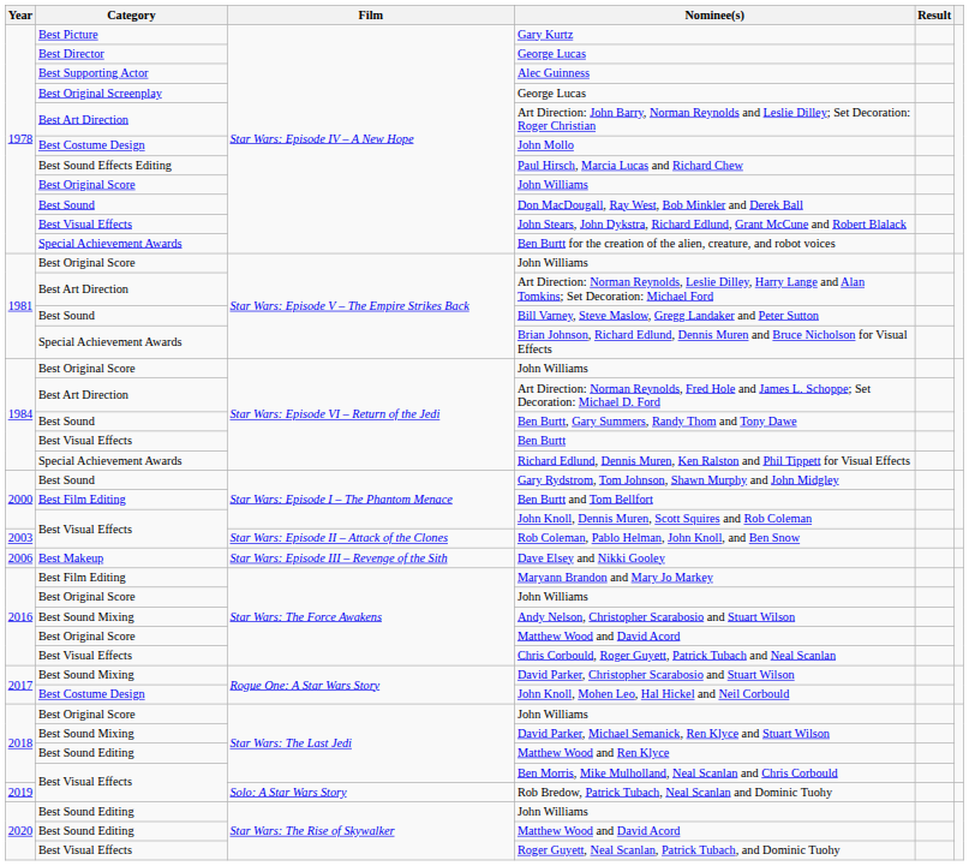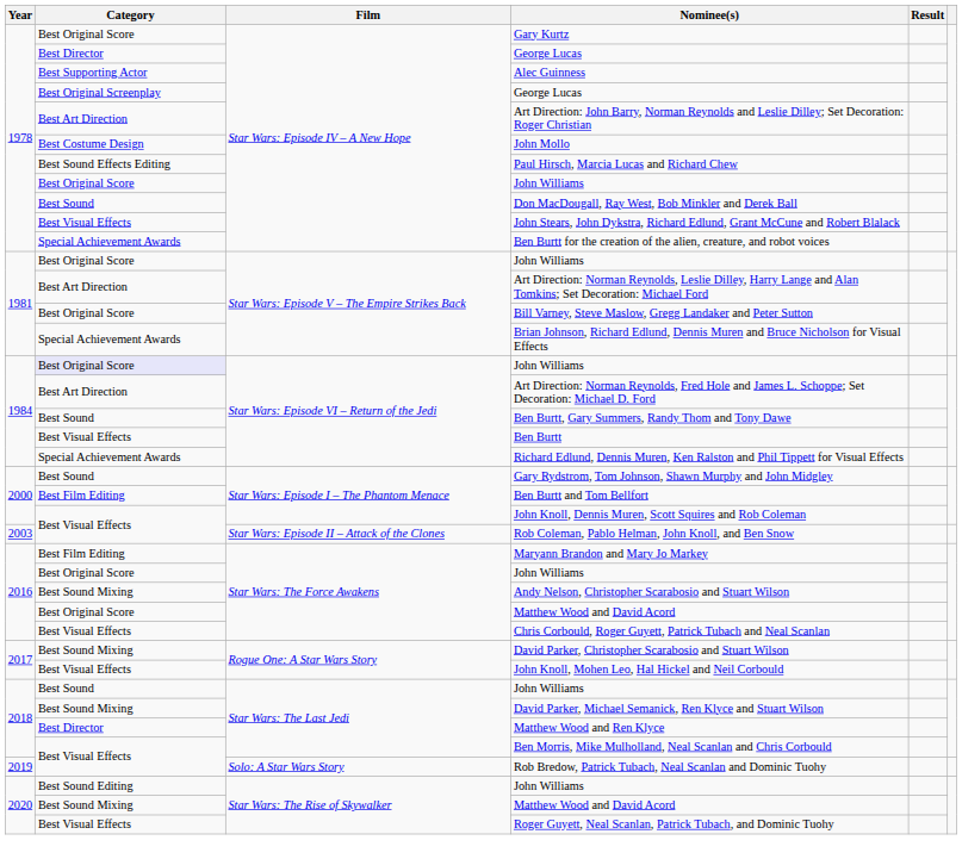 <table class="wikitable">
 <tr>
 <th style="width: 1%;">Year</th>
 <th style="width: 20%;">Category</th>
 <th style="width: 30%;">Film</th>
 <th>Nominee(s)</th>
 <th style="width: 4%;">Result</th>
 <th style="width: 1%;"></th>
 </tr>
 <tr>
 <td rowspan="11"><a href='#'>1978</a></td>
-<td><a href='#'>Best Picture</a></td>
+<td>Best Original Score</td>
 <td rowspan="11"><em><a href='#'>Star Wars: Episode IV – A New Hope</a></em></td>
 <td><a href='#'>Gary Kurtz</a></td>
 <td></td>
 <td rowspan="11" style="text-align:center;"></td>
 </tr>
 <tr>
 <td><a href='#'>Best Director</a></td>
 <td><a href='#'>George Lucas</a></td>
 <td></td>
 </tr>
 <tr>
 <td><a href='#'>Best Supporting Actor</a></td>
 <td><a href='#'>Alec Guinness</a></td>
 <td></td>
 </tr>
 <tr>
 <td><a href='#'>Best Original Screenplay</a></td>
 <td>George Lucas</td>
 <td></td>
 </tr>
 <tr>
 <td><a href='#'>Best Art Direction</a></td>
 <td>Art Direction: <a href='#'>John Barry</a>, <a href='#'>Norman Reynolds</a> and <a href='#'>Leslie Dilley</a>; Set Decoration: <a href='#'>Roger Christian</a></td>
 <td></td>
 </tr>
 <tr>
 <td><a href='#'>Best Costume Design</a></td>
 <td><a href='#'>John Mollo</a></td>
 <td></td>
 </tr>
 <tr>
 <td>Best Sound Effects Editing</td>
 <td><a href='#'>Paul Hirsch</a>, <a href='#'>Marcia Lucas</a> and <a href='#'>Richard Chew</a></td>
 <td></td>
 </tr>
 <tr>
 <td><a href='#'>Best Original Score</a></td>
 <td><a href='#'>John Williams</a></td>
 <td></td>
 </tr>
 <tr>
 <td><a href='#'>Best Sound</a></td>
 <td><a href='#'>Don MacDougall</a>, <a href='#'>Ray West</a>, <a href='#'>Bob Minkler</a> and <a href='#'>Derek Ball</a></td>
 <td></td>
 </tr>
 <tr>
 <td><a href='#'>Best Visual Effects</a></td>
 <td><a href='#'>John Stears</a>, <a href='#'>John Dykstra</a>, <a href='#'>Richard Edlund</a>, <a href='#'>Grant McCune</a> and <a href='#'>Robert Blalack</a></td>
 <td></td>
 </tr>
 <tr>
 <td><a href='#'>Special Achievement Awards</a></td>
 <td><a href='#'>Ben Burtt</a> for the creation of the alien, creature, and robot voices</td>
 <td></td>
 </tr>
 <tr>
 <td rowspan="4"><a href='#'>1981</a></td>
 <td>Best Original Score</td>
 <td rowspan="4"><em><a href='#'>Star Wars: Episode V – The Empire Strikes Back</a></em></td>
 <td>John Williams</td>
 <td></td>
 <td rowspan="4" style="text-align:center;"></td>
 </tr>
 <tr>
 <td>Best Art Direction</td>
 <td>Art Direction: <a href='#'>Norman Reynolds</a>, <a href='#'>Leslie Dilley</a>, <a href='#'>Harry Lange</a> and <a href='#'>Alan Tomkins</a>; Set Decoration: <a href='#'>Michael Ford</a></td>
 <td></td>
 </tr>
 <tr>
-<td>Best Sound</td>
+<td>Best Original Score</td>
 <td><a href='#'>Bill Varney</a>, <a href='#'>Steve Maslow</a>, <a href='#'>Gregg Landaker</a> and <a href='#'>Peter Sutton</a></td>
 <td></td>
 </tr>
 <tr>
 <td>Special Achievement Awards</td>
 <td><a href='#'>Brian Johnson</a>, <a href='#'>Richard Edlund</a>, <a href='#'>Dennis Muren</a> and <a href='#'>Bruce Nicholson</a> for Visual Effects</td>
 <td></td>
 </tr>
 <tr>
 <td rowspan="5"><a href='#'>1984</a></td>
-<td>Best Original Score</td>
+<td style="background: lavender;">Best Original Score</td>
 <td rowspan="5"><em><a href='#'>Star Wars: Episode VI – Return of the Jedi</a></em></td>
 <td>John Williams</td>
 <td></td>
 <td rowspan="5" style="text-align:center;"></td>
 </tr>
 <tr>
 <td>Best Art Direction</td>
 <td>Art Direction: <a href='#'>Norman Reynolds</a>, <a href='#'>Fred Hole</a> and <a href='#'>James L. Schoppe</a>; Set Decoration: <a href='#'>Michael D. Ford</a></td>
 <td></td>
 </tr>
 <tr>
 <td>Best Sound</td>
 <td><a href='#'>Ben Burtt</a>, <a href='#'>Gary Summers</a>, <a href='#'>Randy Thom</a> and <a href='#'>Tony Dawe</a></td>
 <td></td>
 </tr>
 <tr>
 <td>Best Visual Effects</td>
 <td><a href='#'>Ben Burtt</a></td>
 <td></td>
 </tr>
 <tr>
 <td>Special Achievement Awards</td>
 <td><a href='#'>Richard Edlund</a>, <a href='#'>Dennis Muren</a>, <a href='#'>Ken Ralston</a> and <a href='#'>Phil Tippett</a> for Visual Effects</td>
 <td></td>
 </tr>
 <tr>
 <td rowspan="3"><a href='#'>2000</a></td>
 <td>Best Sound</td>
 <td rowspan="3"><em><a href='#'>Star Wars: Episode I – The Phantom Menace</a></em></td>
 <td><a href='#'>Gary Rydstrom</a>, <a href='#'>Tom Johnson</a>, <a href='#'>Shawn Murphy</a> and <a href='#'>John Midgley</a></td>
 <td></td>
 <td rowspan="3" style="text-align:center;"></td>
 </tr>
 <tr>
 <td><a href='#'>Best Film Editing</a></td>
 <td><a href='#'>Ben Burtt</a> and <a href='#'>Tom Bellfort</a></td>
 <td></td>
 </tr>
 <tr>
 <td rowspan="2">Best Visual Effects</td>
 <td><a href='#'>John Knoll</a>, <a href='#'>Dennis Muren</a>, <a href='#'>Scott Squires</a> and <a href='#'>Rob Coleman</a></td>
 <td></td>
 </tr>
 <tr>
 <td><a href='#'>2003</a></td>
 <td><em><a href='#'>Star Wars: Episode II – Attack of the Clones</a></em></td>
 <td><a href='#'>Rob Coleman</a>, <a href='#'>Pablo Helman</a>, <a href='#'>John Knoll</a>, and <a href='#'>Ben Snow</a></td>
 <td></td>
 <td style="text-align:center;"></td>
 </tr>
 <tr>
-<td><a href='#'>2006</a></td>
-<td><a href='#'>Best Makeup</a></td>
-<td><em><a href='#'>Star Wars: Episode III – Revenge of the Sith</a></em></td>
-<td><a href='#'>Dave Elsey</a> and <a href='#'>Nikki Gooley</a></td>
-<td></td>
-<td style="text-align:center;"></td>
-</tr>
-<tr>
 <td rowspan="5"><a href='#'>2016</a></td>
 <td>Best Film Editing</td>
 <td rowspan="5"><em><a href='#'>Star Wars: The Force Awakens</a></em></td>
 <td><a href='#'>Maryann Brandon</a> and <a href='#'>Mary Jo Markey</a></td>
 <td></td>
 <td rowspan="5" style="text-align:center;"></td>
 </tr>
 <tr>
 <td>Best Original Score</td>
 <td>John Williams</td>
 <td></td>
 </tr>
 <tr>
 <td>Best Sound Mixing</td>
 <td><a href='#'>Andy Nelson</a>, <a href='#'>Christopher Scarabosio</a> and <a href='#'>Stuart Wilson</a></td>
 <td></td>
 </tr>
 <tr>
 <td>Best Original Score</td>
 <td><a href='#'>Matthew Wood</a> and <a href='#'>David Acord</a></td>
 <td></td>
 </tr>
 <tr>
 <td>Best Visual Effects</td>
 <td><a href='#'>Chris Corbould</a>, <a href='#'>Roger Guyett</a>, <a href='#'>Patrick Tubach</a> and <a href='#'>Neal Scanlan</a></td>
 <td></td>
 </tr>
 <tr>
 <td rowspan="2"><a href='#'>2017</a></td>
 <td>Best Sound Mixing</td>
 <td rowspan="2"><em><a href='#'>Rogue One: A Star Wars Story</a></em></td>
 <td><a href='#'>David Parker</a>, <a href='#'>Christopher Scarabosio</a> and <a href='#'>Stuart Wilson</a></td>
 <td></td>
 <td rowspan="2" style="text-align:center;"></td>
 </tr>
 <tr>
-<td><a href='#'>Best Costume Design</a></td>
+<td>Best Visual Effects</td>
 <td><a href='#'>John Knoll</a>, <a href='#'>Mohen Leo</a>, <a href='#'>Hal Hickel</a> and <a href='#'>Neil Corbould</a></td>
 <td></td>
 </tr>
 <tr>
 <td rowspan="4"><a href='#'>2018</a></td>
-<td>Best Original Score</td>
+<td>Best Sound</td>
 <td rowspan="4"><em><a href='#'>Star Wars: The Last Jedi</a></em></td>
 <td>John Williams</td>
 <td></td>
 <td rowspan="4" style="text-align:center;"></td>
 </tr>
 <tr>
 <td>Best Sound Mixing</td>
 <td><a href='#'>David Parker</a>, <a href='#'>Michael Semanick</a>, <a href='#'>Ren Klyce</a> and <a href='#'>Stuart Wilson</a></td>
 <td></td>
 </tr>
 <tr>
-<td>Best Sound Editing</td>
+<td><a href='#'>Best Director</a></td>
 <td><a href='#'>Matthew Wood</a> and <a href='#'>Ren Klyce</a></td>
 <td></td>
 </tr>
 <tr>
 <td rowspan="2">Best Visual Effects</td>
 <td><a href='#'>Ben Morris</a>, <a href='#'>Mike Mulholland</a>, <a href='#'>Neal Scanlan</a> and <a href='#'>Chris Corbould</a></td>
 <td></td>
 </tr>
 <tr>
 <td><a href='#'>2019</a></td>
 <td><em><a href='#'>Solo: A Star Wars Story</a></em></td>
 <td>Rob Bredow, <a href='#'>Patrick Tubach</a>, <a href='#'>Neal Scanlan</a> and Dominic Tuohy</td>
 <td></td>
 <td style="text-align:center;"></td>
 </tr>
 <tr>
 <td rowspan="3"><a href='#'>2020</a></td>
 <td>Best Sound Editing</td>
 <td rowspan="3"><em><a href='#'>Star Wars: The Rise of Skywalker</a></em></td>
 <td>John Williams</td>
 <td></td>
 <td rowspan="3" style="text-align:center;"></td>
 </tr>
 <tr>
-<td>Best Sound Editing</td>
+<td>Best Sound Mixing</td>
 <td><a href='#'>Matthew Wood</a> and <a href='#'>David Acord</a></td>
 <td></td>
 </tr>
 <tr>
 <td>Best Visual Effects</td>
 <td><a href='#'>Roger Guyett</a>, <a href='#'>Neal Scanlan</a>, <a href='#'>Patrick Tubach</a>, and Dominic Tuohy</td>
 <td></td>
 </tr>
 </table>
